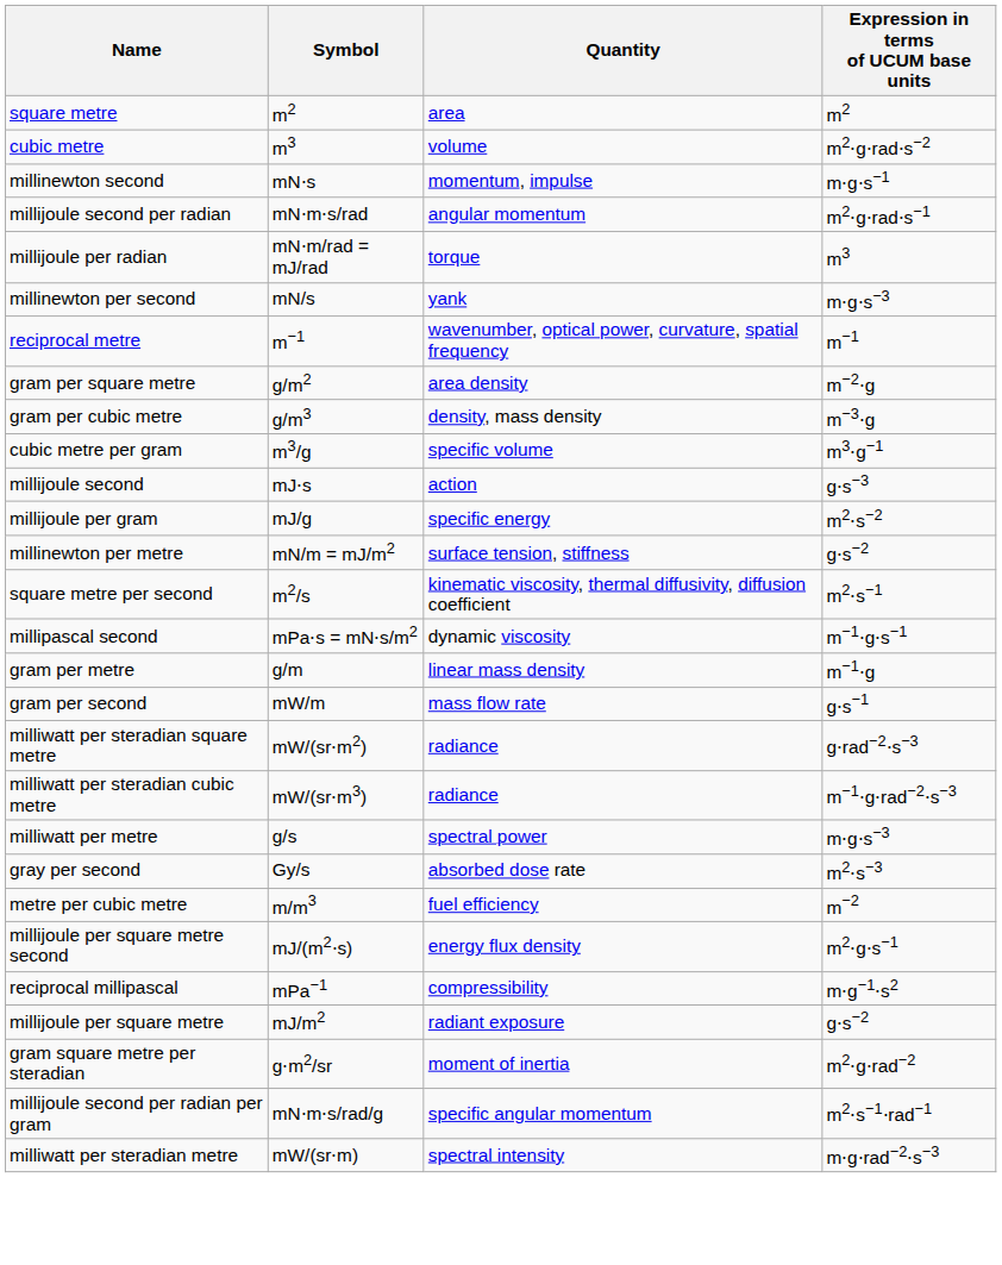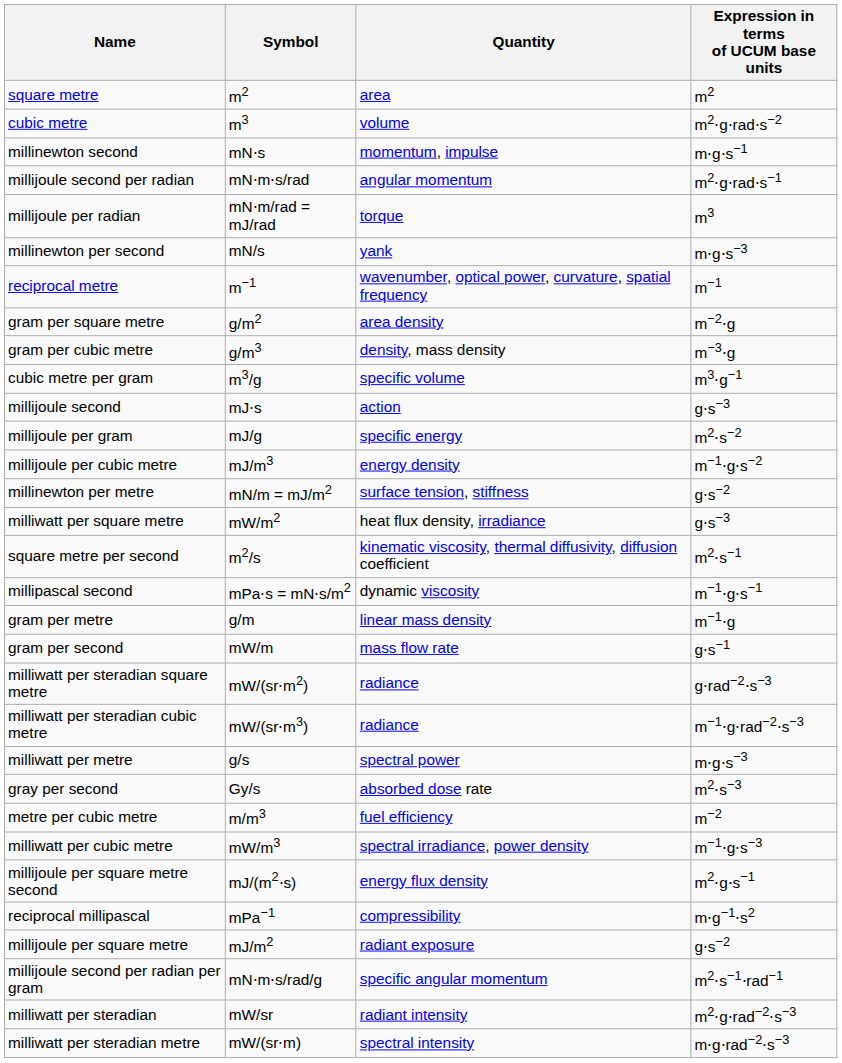 <table class="wikitable sortable">
 <tr>
 <th>Name</th>
 <th>Symbol</th>
 <th>Quantity</th>
 <th>Expression in terms<br> of UCUM base units</th>
 </tr>
 <tr>
 <td><a href='#'>square metre</a></td>
 <td>m<sup>2</sup></td>
 <td><a href='#'>area</a></td>
 <td>m<sup>2</sup></td>
 </tr>
 <tr>
 <td><a href='#'>cubic metre</a></td>
 <td>m<sup>3</sup></td>
 <td><a href='#'>volume</a></td>
 <td>m<sup>2</sup>⋅g⋅rad⋅s<sup>−2</sup></td>
 </tr>
 <tr>
 <td>millinewton second</td>
 <td>mN⋅s</td>
 <td><a href='#'>momentum</a>, <a href='#'>impulse</a></td>
 <td>m⋅g⋅s<sup>−1</sup></td>
 </tr>
 <tr>
 <td>millijoule second per radian</td>
 <td>mN⋅m⋅s/rad</td>
 <td><a href='#'>angular momentum</a></td>
 <td>m<sup>2</sup>⋅g⋅rad⋅s<sup>−1</sup></td>
 </tr>
 <tr>
 <td>millijoule per radian</td>
 <td>mN⋅m/rad = mJ/rad</td>
 <td><a href='#'>torque</a></td>
 <td>m<sup>3</sup></td>
 </tr>
 <tr>
 <td>millinewton per second</td>
 <td>mN/s</td>
 <td><a href='#'>yank</a></td>
 <td>m⋅g⋅s<sup>−3</sup></td>
 </tr>
 <tr>
 <td><a href='#'>reciprocal metre</a></td>
 <td>m<sup>−1</sup></td>
 <td><a href='#'>wavenumber</a>, <a href='#'>optical power</a>, <a href='#'>curvature</a>, <a href='#'>spatial frequency</a></td>
 <td>m<sup>−1</sup></td>
 </tr>
 <tr>
 <td>gram per square metre</td>
 <td>g/m<sup>2</sup></td>
 <td><a href='#'>area density</a></td>
 <td>m<sup>−2</sup>⋅g</td>
 </tr>
 <tr>
 <td>gram per cubic metre</td>
 <td>g/m<sup>3</sup></td>
 <td><a href='#'>density</a>, mass density</td>
 <td>m<sup>−3</sup>⋅g</td>
 </tr>
 <tr>
 <td>cubic metre per gram</td>
 <td>m<sup>3</sup>/g</td>
 <td><a href='#'>specific volume</a></td>
 <td>m<sup>3</sup>⋅g<sup>−1</sup></td>
 </tr>
 <tr>
 <td>millijoule second</td>
 <td>mJ⋅s</td>
 <td><a href='#'>action</a></td>
 <td>g⋅s<sup>−3</sup></td>
 </tr>
 <tr>
 <td>millijoule per gram</td>
 <td>mJ/g</td>
 <td><a href='#'>specific energy</a></td>
 <td>m<sup>2</sup>⋅s<sup>−2</sup></td>
 </tr>
 <tr>
+<td>millijoule per cubic metre</td>
+<td>mJ/m<sup>3</sup></td>
+<td><a href='#'>energy density</a></td>
+<td>m<sup>−1</sup>⋅g⋅s<sup>−2</sup></td>
+</tr>
+<tr>
 <td>millinewton per metre</td>
 <td>mN/m = mJ/m<sup>2</sup></td>
 <td><a href='#'>surface tension</a>, <a href='#'>stiffness</a></td>
 <td>g⋅s<sup>−2</sup></td>
+</tr>
+<tr>
+<td>milliwatt per square metre</td>
+<td>mW/m<sup>2</sup></td>
+<td>heat flux density, <a href='#'>irradiance</a></td>
+<td>g⋅s<sup>−3</sup></td>
 </tr>
 <tr>
 <td>square metre per second</td>
 <td>m<sup>2</sup>/s</td>
 <td><a href='#'>kinematic viscosity</a>, <a href='#'>thermal diffusivity</a>, <a href='#'>diffusion</a> coefficient</td>
 <td>m<sup>2</sup>⋅s<sup>−1</sup></td>
 </tr>
 <tr>
 <td>millipascal second</td>
 <td>mPa⋅s = mN⋅s/m<sup>2</sup></td>
 <td>dynamic <a href='#'>viscosity</a></td>
 <td>m<sup>−1</sup>⋅g⋅s<sup>−1</sup></td>
 </tr>
 <tr>
 <td>gram per metre</td>
 <td>g/m</td>
 <td><a href='#'>linear mass density</a></td>
 <td>m<sup>−1</sup>⋅g</td>
 </tr>
 <tr>
 <td>gram per second</td>
 <td>mW/m</td>
 <td><a href='#'>mass flow rate</a></td>
 <td>g⋅s<sup>−1</sup></td>
 </tr>
 <tr>
 <td>milliwatt per steradian square metre</td>
 <td>mW/(sr⋅m<sup>2</sup>)</td>
 <td><a href='#'>radiance</a></td>
 <td>g⋅rad<sup>−2</sup>⋅s<sup>−3</sup></td>
 </tr>
 <tr>
 <td>milliwatt per steradian cubic metre</td>
 <td>mW/(sr⋅m<sup>3</sup>)</td>
 <td><a href='#'>radiance</a></td>
 <td>m<sup>−1</sup>⋅g⋅rad<sup>−2</sup>⋅s<sup>−3</sup></td>
 </tr>
 <tr>
 <td>milliwatt per metre</td>
 <td>g/s</td>
 <td><a href='#'>spectral power</a></td>
 <td>m⋅g⋅s<sup>−3</sup></td>
 </tr>
 <tr>
 <td>gray per second</td>
 <td>Gy/s</td>
 <td><a href='#'>absorbed dose</a> rate</td>
 <td>m<sup>2</sup>⋅s<sup>−3</sup></td>
 </tr>
 <tr>
 <td>metre per cubic metre</td>
 <td>m/m<sup>3</sup></td>
 <td><a href='#'>fuel efficiency</a></td>
 <td>m<sup>−2</sup></td>
 </tr>
 <tr>
+<td>milliwatt per cubic metre</td>
+<td>mW/m<sup>3</sup></td>
+<td><a href='#'>spectral irradiance</a>, <a href='#'>power density</a></td>
+<td>m<sup>−1</sup>⋅g⋅s<sup>−3</sup></td>
+</tr>
+<tr>
 <td>millijoule per square metre second</td>
 <td>mJ/(m<sup>2</sup>⋅s)</td>
 <td><a href='#'>energy flux density</a></td>
 <td>m<sup>2</sup>⋅g⋅s<sup>−1</sup></td>
 </tr>
 <tr>
 <td>reciprocal millipascal</td>
 <td>mPa<sup>−1</sup></td>
 <td><a href='#'>compressibility</a></td>
 <td>m⋅g<sup>−1</sup>⋅s<sup>2</sup></td>
 </tr>
 <tr>
 <td>millijoule per square metre</td>
 <td>mJ/m<sup>2</sup></td>
 <td><a href='#'>radiant exposure</a></td>
 <td>g⋅s<sup>−2</sup></td>
 </tr>
 <tr>
-<td>gram square metre per steradian</td>
-<td>g⋅m<sup>2</sup>/sr</td>
-<td><a href='#'>moment of inertia</a></td>
-<td>m<sup>2</sup>⋅g⋅rad<sup>−2</sup></td>
-</tr>
-<tr>
 <td>millijoule second per radian per gram</td>
 <td>mN⋅m⋅s/rad/g</td>
 <td><a href='#'>specific angular momentum</a></td>
 <td>m<sup>2</sup>⋅s<sup>−1</sup>⋅rad<sup>−1</sup></td>
+</tr>
+<tr>
+<td>milliwatt per steradian</td>
+<td>mW/sr</td>
+<td><a href='#'>radiant intensity</a></td>
+<td>m<sup>2</sup>⋅g⋅rad<sup>−2</sup>⋅s<sup>−3</sup></td>
 </tr>
 <tr>
 <td>milliwatt per steradian metre</td>
 <td>mW/(sr⋅m)</td>
 <td><a href='#'>spectral intensity</a></td>
 <td>m⋅g⋅rad<sup>−2</sup>⋅s<sup>−3</sup></td>
 </tr>
 </table>
